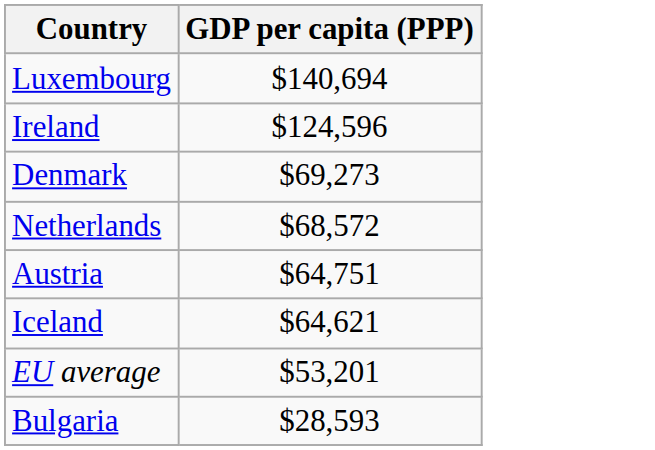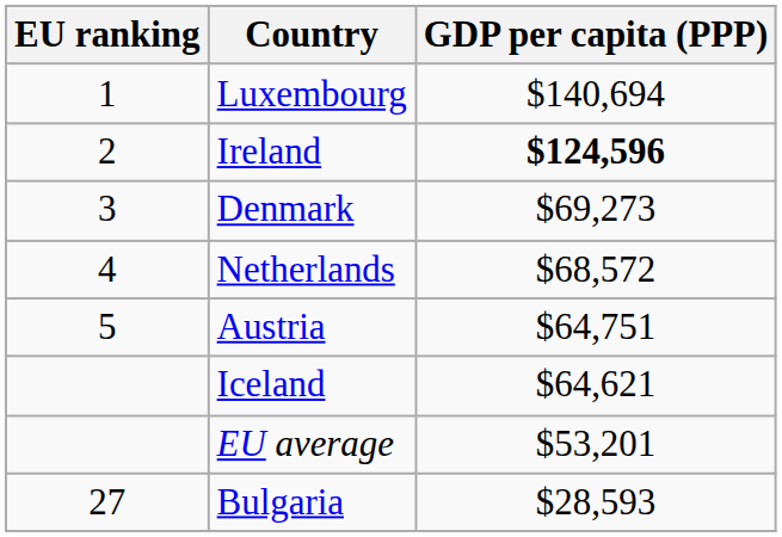 <table class="wikitable sortable">
 <tr>
+<th>EU ranking</th>
 <th>Country</th>
 <th>GDP per capita (PPP)</th>
 </tr>
 <tr>
+<td style="text-align: center;">1</td>
 <td> <a href='#'>Luxembourg</a></td>
 <td style="text-align: center;">$140,694</td>
 </tr>
 <tr>
+<td style="text-align: center;">2</td>
 <td> <a href='#'>Ireland</a></td>
-<td style="text-align: center;">$124,596</td>
+<td style="text-align: center;"><strong>$124,596</strong></td>
 </tr>
 <tr>
+<td style="text-align: center;">3</td>
 <td> <a href='#'>Denmark</a></td>
 <td style="text-align: center;">$69,273</td>
 </tr>
 <tr>
+<td style="text-align: center;">4</td>
 <td> <a href='#'>Netherlands</a></td>
 <td style="text-align: center;">$68,572</td>
 </tr>
 <tr>
+<td style="text-align: center;">5</td>
 <td> <a href='#'>Austria</a></td>
 <td style="text-align: center;">$64,751</td>
 </tr>
 <tr>
+<td style="text-align: center;"></td>
 <td> <a href='#'>Iceland</a></td>
 <td style="text-align: center;">$64,621</td>
 </tr>
 <tr>
+<td data-sort-value="13.5"></td>
 <td> <em><a href='#'>EU</a> average</em></td>
 <td style="text-align: center;">$53,201</td>
 </tr>
 <tr>
+<td style="text-align: center;">27</td>
 <td> <a href='#'>Bulgaria</a></td>
 <td style="text-align: center;">$28,593</td>
 </tr>
 </table>
